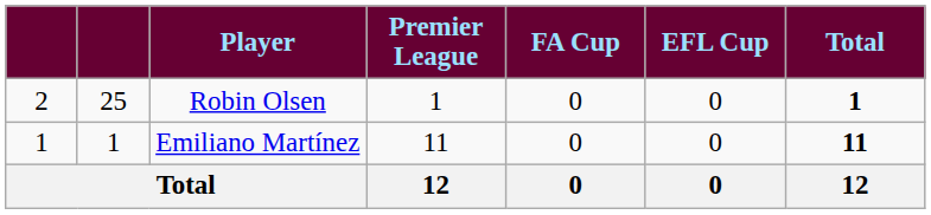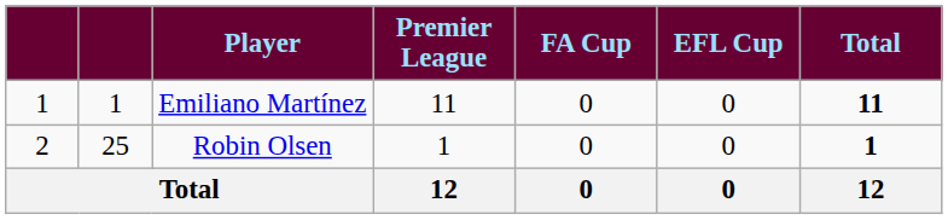 <table class="wikitable sortable" style="text-align:center">
 <tr>
 <th style="background:#660033;color:#9be1ff; width:35px;"></th>
 <th style="background:#660033;color:#9be1ff; width:35px;"></th>
 <th style="background:#660033;color:#9be1ff;">Player</th>
 <th style="background:#660033;color:#9be1ff; width:75px;">Premier League</th>
 <th style="background:#660033;color:#9be1ff; width:75px;">FA Cup</th>
 <th style="background:#660033;color:#9be1ff; width:75px;">EFL Cup</th>
 <th style="background:#660033;color:#9be1ff; width:75px;"><strong>Total</strong></th>
 </tr>
 <tr>
+<td>1</td>
+<td>1</td>
+<td> <a href='#'>Emiliano Martínez</a></td>
+<td>11</td>
+<td>0</td>
+<td>0</td>
+<td><strong>11</strong></td>
+</tr>
+<tr>
 <td>2</td>
 <td>25</td>
 <td> <a href='#'>Robin Olsen</a></td>
 <td>1</td>
 <td>0</td>
 <td>0</td>
 <td><strong>1</strong></td>
-</tr>
-<tr>
-<td>1</td>
-<td>1</td>
-<td> <a href='#'>Emiliano Martínez</a></td>
-<td>11</td>
-<td>0</td>
-<td>0</td>
-<td><strong>11</strong></td>
 </tr>
 <tr class="sortbottom">
 <th colspan="3"><strong>Total</strong></th>
 <th>12</th>
 <th>0</th>
 <th>0</th>
 <th>12</th>
 </tr>
 </table>
